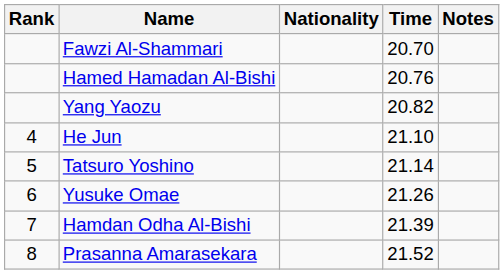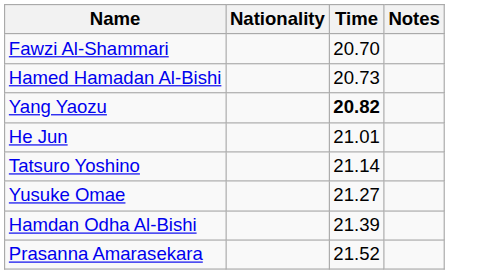 <table class="wikitable sortable" style="text-align:center">
 <tr>
-<th>Rank</th>
 <th>Name</th>
 <th>Nationality</th>
 <th>Time</th>
 <th>Notes</th>
 </tr>
 <tr>
-<td></td>
 <td align=left><a href='#'>Fawzi Al-Shammari</a></td>
 <td align=left></td>
 <td>20.70</td>
 <td></td>
 </tr>
 <tr>
-<td></td>
 <td align=left><a href='#'>Hamed Hamadan Al-Bishi</a></td>
 <td align=left></td>
-<td>20.76</td>
+<td>20.73</td>
 <td></td>
 </tr>
 <tr>
-<td></td>
 <td align=left><a href='#'>Yang Yaozu</a></td>
 <td align=left></td>
-<td>20.82</td>
+<td><strong>20.82</strong></td>
 <td></td>
 </tr>
 <tr>
-<td>4</td>
 <td align=left><a href='#'>He Jun</a></td>
 <td align=left></td>
-<td>21.10</td>
+<td>21.01</td>
 <td></td>
 </tr>
 <tr>
-<td>5</td>
 <td align=left><a href='#'>Tatsuro Yoshino</a></td>
 <td align=left></td>
 <td>21.14</td>
 <td></td>
 </tr>
 <tr>
-<td>6</td>
 <td align=left><a href='#'>Yusuke Omae</a></td>
 <td align=left></td>
-<td>21.26</td>
+<td>21.27</td>
 <td></td>
 </tr>
 <tr>
-<td>7</td>
 <td align=left><a href='#'>Hamdan Odha Al-Bishi</a></td>
 <td align=left></td>
 <td>21.39</td>
 <td></td>
 </tr>
 <tr>
-<td>8</td>
 <td align=left><a href='#'>Prasanna Amarasekara</a></td>
 <td align=left></td>
 <td>21.52</td>
 <td></td>
 </tr>
 </table>
